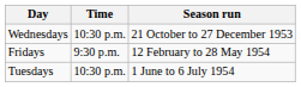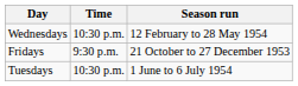 <table class="wikitable">
 <tr>
 <th>Day</th>
 <th>Time</th>
 <th>Season run</th>
 </tr>
 <tr>
 <td>Wednesdays</td>
 <td>10:30 p.m.</td>
-<td>21 October to 27 December 1953</td>
+<td>12 February to 28 May 1954</td>
 </tr>
 <tr>
 <td>Fridays</td>
 <td>9:30 p.m.</td>
-<td>12 February to 28 May 1954</td>
+<td>21 October to 27 December 1953</td>
 </tr>
 <tr>
 <td>Tuesdays</td>
 <td>10:30 p.m.</td>
 <td>1 June to 6 July 1954</td>
 </tr>
 </table>
